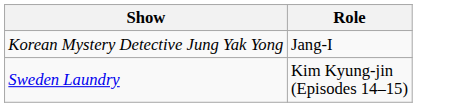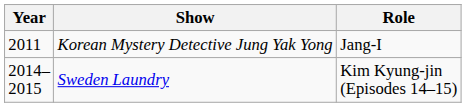 <table class="wikitable">
 <tr>
+<th width=10>Year</th>
 <th>Show</th>
 <th>Role</th>
 </tr>
 <tr>
+<td>2011</td>
 <td><em>Korean Mystery Detective Jung Yak Yong</em></td>
 <td>Jang-I</td>
 </tr>
 <tr>
+<td>2014–2015</td>
 <td><em><a href='#'>Sweden Laundry</a></em></td>
 <td>Kim Kyung-jin<br>(Episodes 14–15)</td>
 </tr>
 </table>
